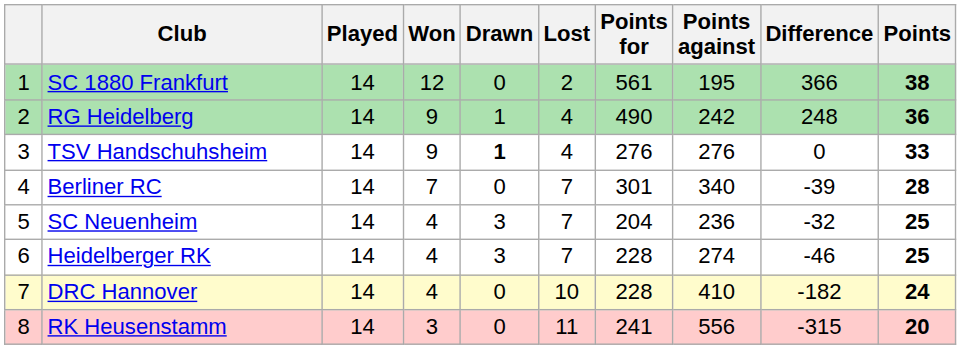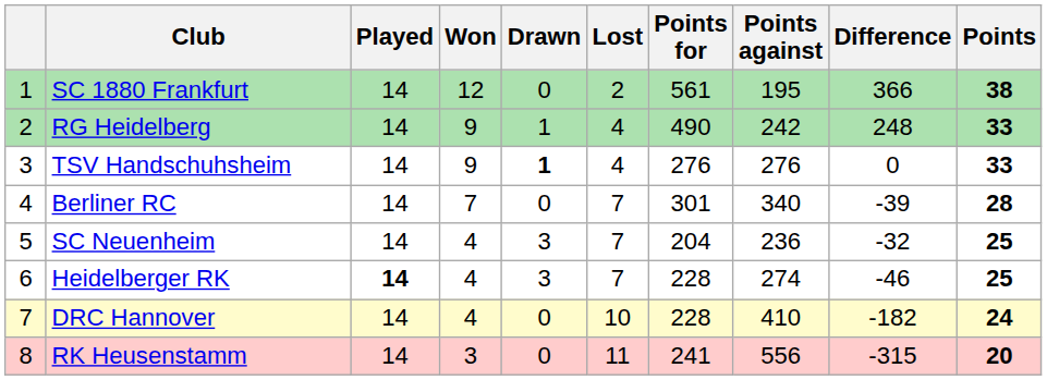 <table class="wikitable" style="text-align: center;">
 <tr>
 <th bgcolor="#efefef" width="20"></th>
 <th bgcolor="#efefef" width="195">Club</th>
 <th bgcolor="#efefef" width="20">Played</th>
 <th bgcolor="#efefef" width="20">Won</th>
 <th bgcolor="#efefef" width="20">Drawn</th>
 <th bgcolor="#efefef" width="20">Lost</th>
 <th bgcolor="#efefef" width="20">Points for</th>
 <th bgcolor="#efefef" width="20">Points against</th>
 <th bgcolor="#efefef" width="20">Difference</th>
 <th bgcolor="#efefef" width="20">Points</th>
 </tr>
 <tr bgcolor=#ACE1AF align=center>
 <td>1</td>
 <td align=left><a href='#'>SC 1880 Frankfurt</a></td>
 <td>14</td>
 <td>12</td>
 <td>0</td>
 <td>2</td>
 <td>561</td>
 <td>195</td>
 <td>366</td>
 <td><strong>38</strong></td>
 </tr>
 <tr bgcolor=#ACE1AF align=center>
 <td>2</td>
 <td align=left><a href='#'>RG Heidelberg</a></td>
 <td>14</td>
 <td>9</td>
 <td>1</td>
 <td>4</td>
 <td>490</td>
 <td>242</td>
 <td>248</td>
-<td><strong>36</strong></td>
+<td><strong>33</strong></td>
 </tr>
 <tr bgcolor=#ffffff align=center>
 <td>3</td>
 <td align=left><a href='#'>TSV Handschuhsheim</a></td>
 <td>14</td>
 <td>9</td>
 <td><strong>1</strong></td>
 <td>4</td>
 <td>276</td>
 <td>276</td>
 <td>0</td>
 <td><strong>33</strong></td>
 </tr>
 <tr bgcolor=#ffffff align=center>
 <td>4</td>
 <td align=left><a href='#'>Berliner RC</a></td>
 <td>14</td>
 <td>7</td>
 <td>0</td>
 <td>7</td>
 <td>301</td>
 <td>340</td>
 <td>-39</td>
 <td><strong>28</strong></td>
 </tr>
 <tr bgcolor=#ffffff align=center>
 <td>5</td>
 <td align=left><a href='#'>SC Neuenheim</a></td>
 <td>14</td>
 <td>4</td>
 <td>3</td>
 <td>7</td>
 <td>204</td>
 <td>236</td>
 <td>-32</td>
 <td><strong>25</strong></td>
 </tr>
 <tr bgcolor=#ffffff align=center>
 <td>6</td>
 <td align=left><a href='#'>Heidelberger RK</a></td>
-<td>14</td>
+<td><strong>14</strong></td>
 <td>4</td>
 <td>3</td>
 <td>7</td>
 <td>228</td>
 <td>274</td>
 <td>-46</td>
 <td><strong>25</strong></td>
 </tr>
 <tr bgcolor=#fffccc align=center>
 <td>7</td>
 <td align=left><a href='#'>DRC Hannover</a></td>
 <td>14</td>
 <td>4</td>
 <td>0</td>
 <td>10</td>
 <td>228</td>
 <td>410</td>
 <td>-182</td>
 <td><strong>24</strong></td>
 </tr>
 <tr bgcolor=#ffcccc align=center>
 <td>8</td>
 <td align=left><a href='#'>RK Heusenstamm</a></td>
 <td>14</td>
 <td>3</td>
 <td>0</td>
 <td>11</td>
 <td>241</td>
 <td>556</td>
 <td>-315</td>
 <td><strong>20</strong></td>
 </tr>
 </table>
